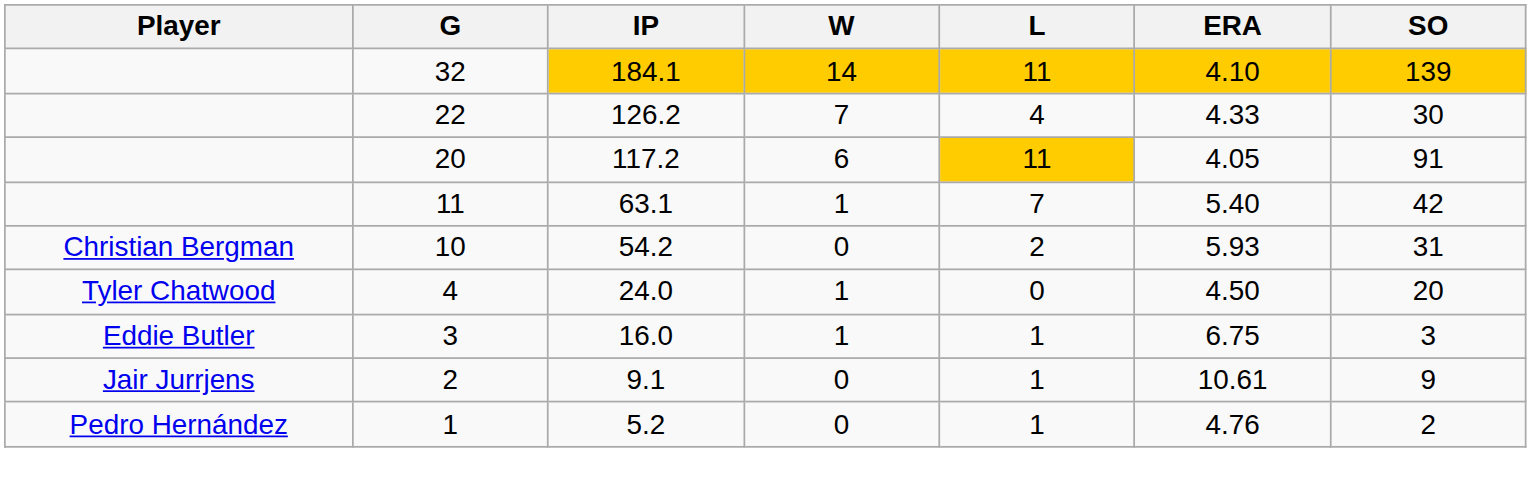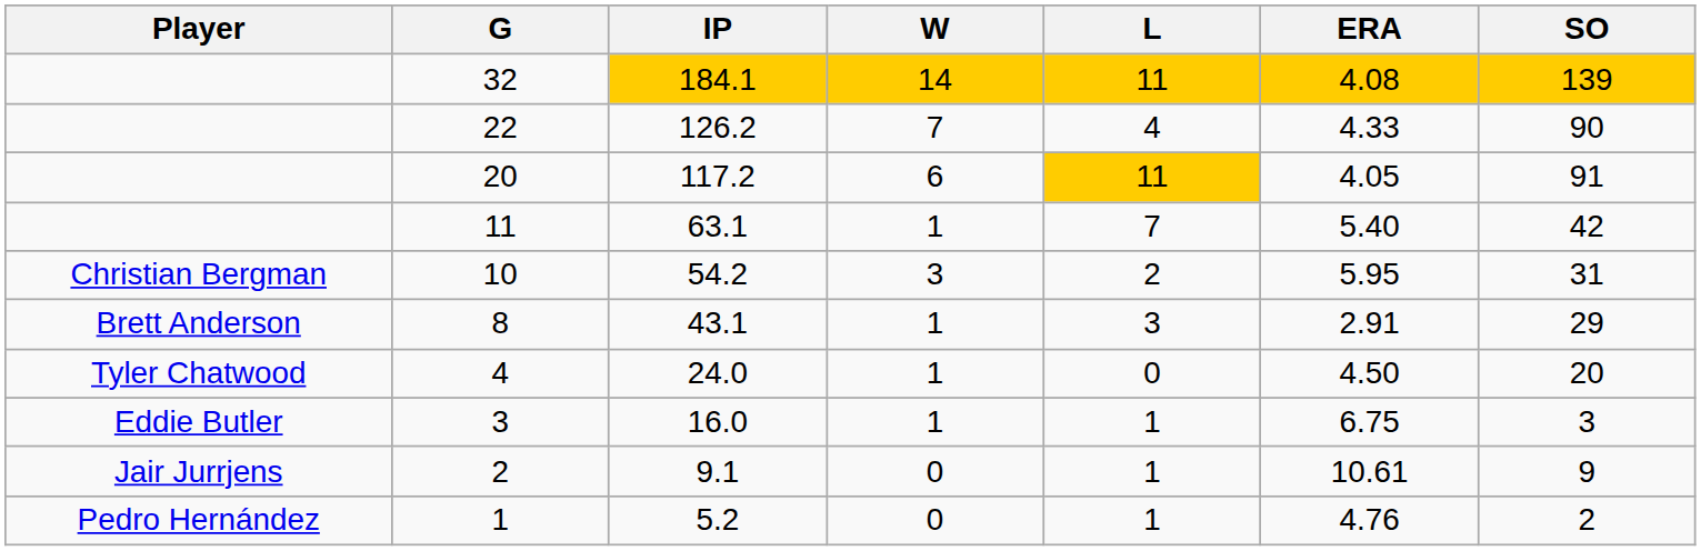 <table class="wikitable sortable">
 <tr>
 <th bgcolor="#DDDDFF" width="16%">Player</th>
 <th bgcolor="#DDDDFF" width="9%">G</th>
 <th bgcolor="#DDDDFF" width="9%">IP</th>
 <th bgcolor="#DDDDFF" width="9%">W</th>
 <th bgcolor="#DDDDFF" width="9%">L</th>
 <th bgcolor="#DDDDFF" width="9%">ERA</th>
 <th bgcolor="#DDDDFF" width="9%">SO</th>
 </tr>
 <tr align="center">
 <td></td>
 <td>32</td>
 <td bgcolor="#FFCC00">184.1</td>
 <td bgcolor="#FFCC00">14</td>
 <td bgcolor="#FFCC00">11</td>
-<td bgcolor="#FFCC00">4.10</td>
+<td bgcolor="#FFCC00">4.08</td>
 <td bgcolor="#FFCC00">139</td>
 </tr>
 <tr align="center">
 <td></td>
 <td>22</td>
 <td>126.2</td>
 <td>7</td>
 <td>4</td>
 <td>4.33</td>
-<td>30</td>
+<td>90</td>
 </tr>
 <tr align="center">
 <td></td>
 <td>20</td>
 <td>117.2</td>
 <td>6</td>
 <td bgcolor="#FFCC00">11</td>
 <td>4.05</td>
 <td>91</td>
 </tr>
 <tr align="center">
 <td></td>
 <td>11</td>
 <td>63.1</td>
 <td>1</td>
 <td>7</td>
 <td>5.40</td>
 <td>42</td>
 </tr>
 <tr align="center">
 <td><a href='#'>Christian Bergman</a></td>
 <td>10</td>
 <td>54.2</td>
-<td>0</td>
+<td>3</td>
 <td>2</td>
-<td>5.93</td>
+<td>5.95</td>
 <td>31</td>
+</tr>
+<tr align=center>
+<td><a href='#'>Brett Anderson</a></td>
+<td>8</td>
+<td>43.1</td>
+<td>1</td>
+<td>3</td>
+<td>2.91</td>
+<td>29</td>
 </tr>
 <tr align=center>
 <td><a href='#'>Tyler Chatwood</a></td>
 <td>4</td>
 <td>24.0</td>
 <td>1</td>
 <td>0</td>
 <td>4.50</td>
 <td>20</td>
 </tr>
 <tr align=center>
 <td><a href='#'>Eddie Butler</a></td>
 <td>3</td>
 <td>16.0</td>
 <td>1</td>
 <td>1</td>
 <td>6.75</td>
 <td>3</td>
 </tr>
 <tr align=center>
 <td><a href='#'>Jair Jurrjens</a></td>
 <td>2</td>
 <td>9.1</td>
 <td>0</td>
 <td>1</td>
 <td>10.61</td>
 <td>9</td>
 </tr>
 <tr align=center>
 <td><a href='#'>Pedro Hernández</a></td>
 <td>1</td>
 <td>5.2</td>
 <td>0</td>
 <td>1</td>
 <td>4.76</td>
 <td>2</td>
 </tr>
 </table>
